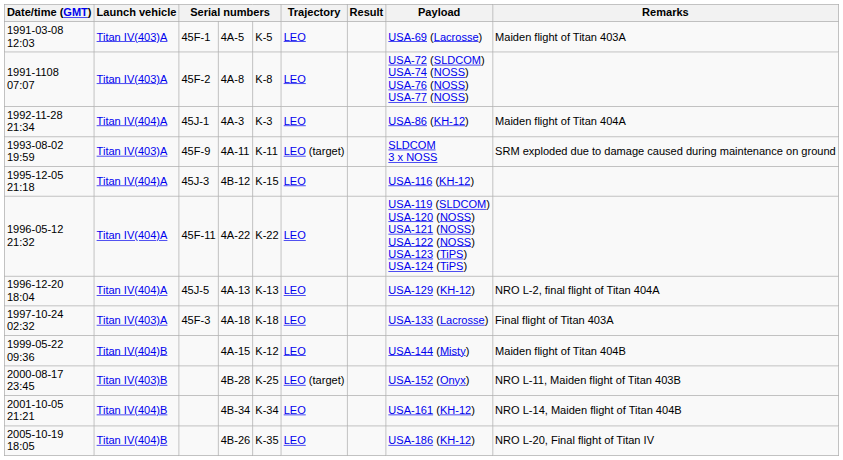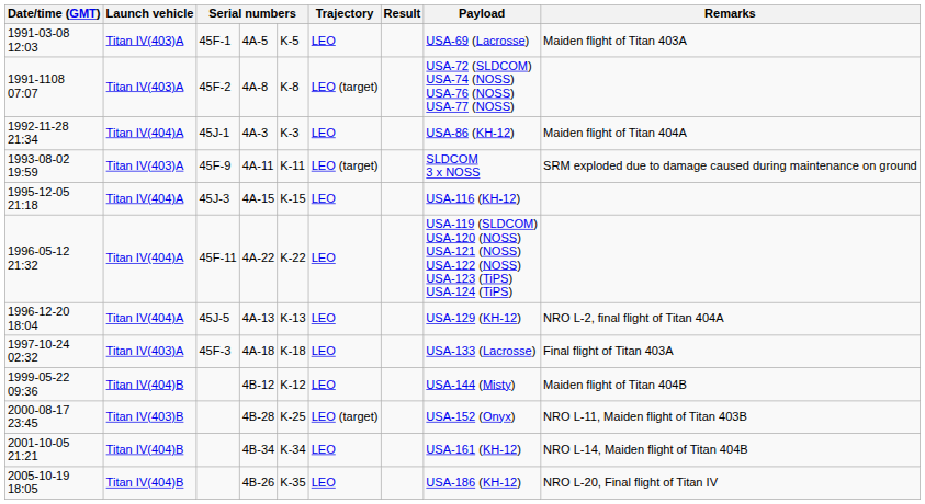 <table class="wikitable sortable mw-collapsible mw-collapsed sticky-header" border="1">
 <tr>
 <th>Date/time (<a href='#'>GMT</a>)</th>
 <th>Launch vehicle</th>
 <th colspan=3>Serial numbers</th>
 <th>Trajectory</th>
 <th>Result</th>
 <th>Payload</th>
 <th>Remarks</th>
 </tr>
 <tr>
 <td>1991-03-08<br>12:03</td>
 <td><a href='#'>Titan IV(403)A</a></td>
 <td>45F-1</td>
 <td>4A-5</td>
 <td>K-5</td>
 <td><a href='#'>LEO</a></td>
 <td></td>
 <td><a href='#'>USA-69</a> (<a href='#'>Lacrosse</a>)</td>
 <td>Maiden flight of Titan 403A</td>
 </tr>
 <tr>
 <td>1991-1108<br>07:07</td>
 <td><a href='#'>Titan IV(403)A</a></td>
 <td>45F-2</td>
 <td>4A-8</td>
 <td>K-8</td>
-<td><a href='#'>LEO</a></td>
+<td><a href='#'>LEO</a> (target)</td>
 <td></td>
 <td><a href='#'>USA-72</a> (<a href='#'>SLDCOM</a>)<br><a href='#'>USA-74</a> (<a href='#'>NOSS</a>)<br><a href='#'>USA-76</a> (<a href='#'>NOSS</a>)<br><a href='#'>USA-77</a> (<a href='#'>NOSS</a>)</td>
 <td></td>
 </tr>
 <tr>
 <td>1992-11-28<br>21:34</td>
 <td><a href='#'>Titan IV(404)A</a></td>
 <td>45J-1</td>
 <td>4A-3</td>
 <td>K-3</td>
 <td><a href='#'>LEO</a></td>
 <td></td>
 <td><a href='#'>USA-86</a> (<a href='#'>KH-12</a>)</td>
 <td>Maiden flight of Titan 404A</td>
 </tr>
 <tr>
 <td>1993-08-02<br>19:59</td>
 <td><a href='#'>Titan IV(403)A</a></td>
 <td>45F-9</td>
 <td>4A-11</td>
 <td>K-11</td>
 <td><a href='#'>LEO</a> (target)</td>
 <td></td>
 <td><a href='#'>SLDCOM<br>3 x NOSS</a></td>
 <td>SRM exploded due to damage caused during maintenance on ground</td>
 </tr>
 <tr>
 <td>1995-12-05<br>21:18</td>
 <td><a href='#'>Titan IV(404)A</a></td>
 <td>45J-3</td>
-<td>4B-12</td>
+<td>4A-15</td>
 <td>K-15</td>
 <td><a href='#'>LEO</a></td>
 <td></td>
 <td><a href='#'>USA-116</a> (<a href='#'>KH-12</a>)</td>
 <td></td>
 </tr>
 <tr>
 <td>1996-05-12<br>21:32</td>
 <td><a href='#'>Titan IV(404)A</a></td>
 <td>45F-11</td>
 <td>4A-22</td>
 <td>K-22</td>
 <td><a href='#'>LEO</a></td>
 <td></td>
 <td><a href='#'>USA-119</a> (<a href='#'>SLDCOM</a>)<br><a href='#'>USA-120</a> (<a href='#'>NOSS</a>)<br><a href='#'>USA-121</a> (<a href='#'>NOSS</a>)<br><a href='#'>USA-122</a> (<a href='#'>NOSS</a>)<br><a href='#'>USA-123</a> (<a href='#'>TiPS</a>)<br><a href='#'>USA-124</a> (<a href='#'>TiPS</a>)</td>
 <td></td>
 </tr>
 <tr>
 <td>1996-12-20<br>18:04</td>
 <td><a href='#'>Titan IV(404)A</a></td>
 <td>45J-5</td>
 <td>4A-13</td>
 <td>K-13</td>
 <td><a href='#'>LEO</a></td>
 <td></td>
 <td><a href='#'>USA-129</a> (<a href='#'>KH-12</a>)</td>
 <td>NRO L-2, final flight of Titan 404A</td>
 </tr>
 <tr>
 <td>1997-10-24<br>02:32</td>
 <td><a href='#'>Titan IV(403)A</a></td>
 <td>45F-3</td>
 <td>4A-18</td>
 <td>K-18</td>
 <td><a href='#'>LEO</a></td>
 <td></td>
 <td><a href='#'>USA-133</a> (<a href='#'>Lacrosse</a>)</td>
 <td>Final flight of Titan 403A</td>
 </tr>
 <tr>
 <td>1999-05-22<br>09:36</td>
 <td><a href='#'>Titan IV(404)B</a></td>
 <td></td>
-<td>4A-15</td>
+<td>4B-12</td>
 <td>K-12</td>
 <td><a href='#'>LEO</a></td>
 <td></td>
 <td><a href='#'>USA-144</a> (<a href='#'>Misty</a>)</td>
 <td>Maiden flight of Titan 404B</td>
 </tr>
 <tr>
 <td>2000-08-17<br>23:45</td>
 <td><a href='#'>Titan IV(403)B</a></td>
 <td></td>
 <td>4B-28</td>
 <td>K-25</td>
 <td><a href='#'>LEO</a> (target)</td>
 <td></td>
 <td><a href='#'>USA-152</a> (<a href='#'>Onyx</a>)</td>
 <td>NRO L-11, Maiden flight of Titan 403B</td>
 </tr>
 <tr>
 <td>2001-10-05<br>21:21</td>
 <td><a href='#'>Titan IV(404)B</a></td>
 <td></td>
 <td>4B-34</td>
 <td>K-34</td>
 <td><a href='#'>LEO</a></td>
 <td></td>
 <td><a href='#'>USA-161</a> (<a href='#'>KH-12</a>)</td>
 <td>NRO L-14, Maiden flight of Titan 404B</td>
 </tr>
 <tr>
 <td>2005-10-19<br>18:05</td>
 <td><a href='#'>Titan IV(404)B</a></td>
 <td></td>
 <td>4B-26</td>
 <td>K-35</td>
 <td><a href='#'>LEO</a></td>
 <td></td>
 <td><a href='#'>USA-186</a> (<a href='#'>KH-12</a>)</td>
 <td>NRO L-20, Final flight of Titan IV</td>
 </tr>
 </table>
